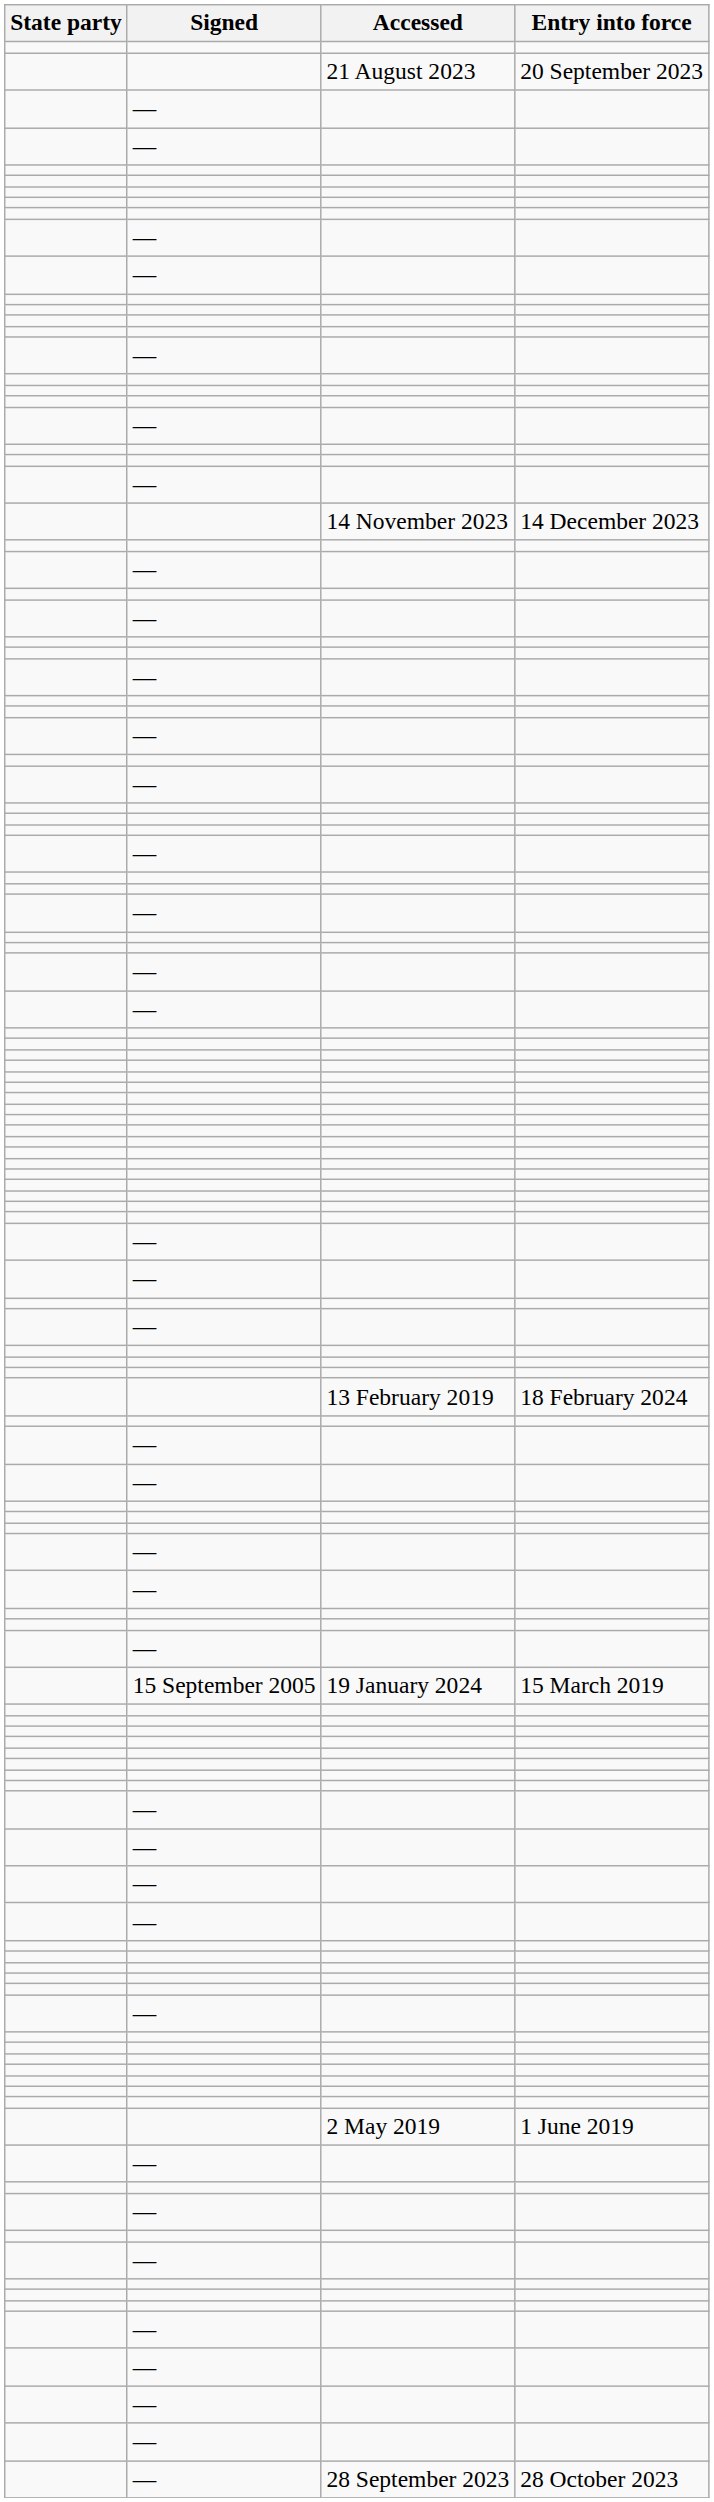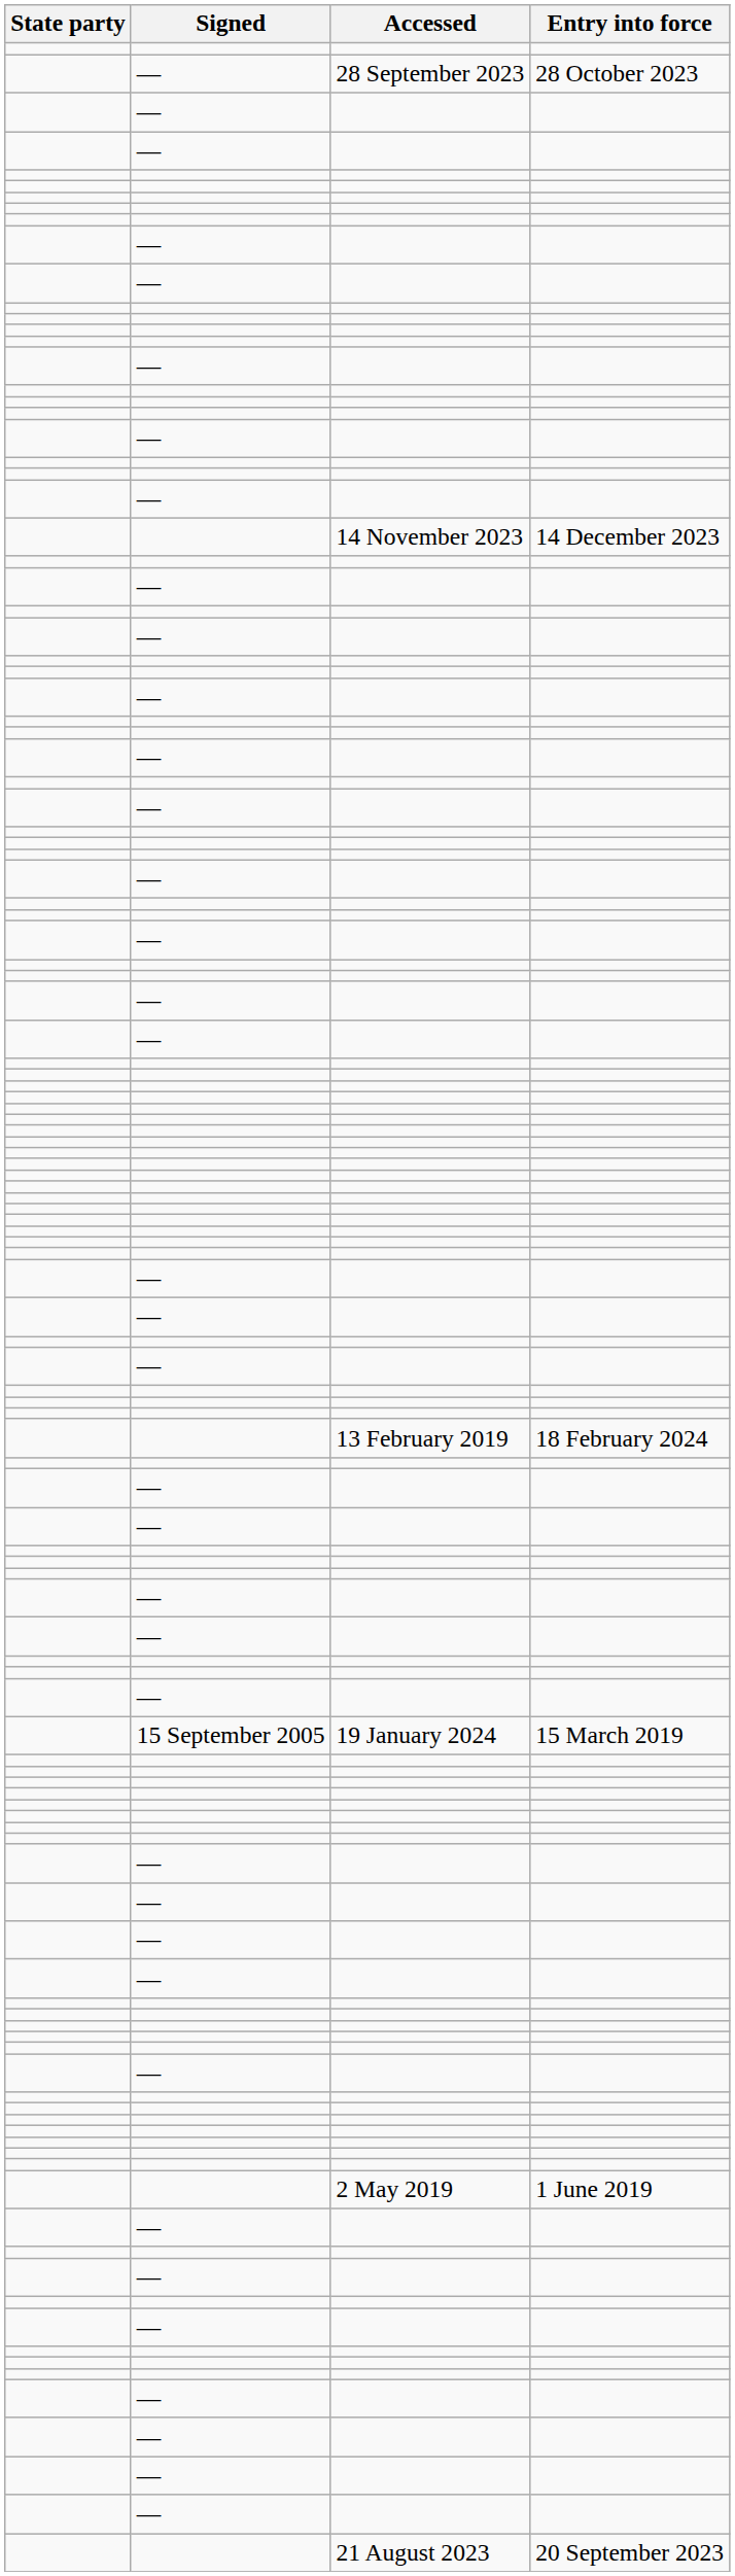 <table class="wikitable sortable">
 <tr>
 <th>State party</th>
 <th>Signed</th>
 <th>Accessed</th>
 <th>Entry into force</th>
 </tr>
 <tr>
 <td></td>
 <td></td>
 <td></td>
 <td></td>
 </tr>
 <tr>
 <td></td>
-<td></td>
-<td>21 August 2023</td>
-<td>20 September 2023</td>
+<td>—</td>
+<td>28 September 2023</td>
+<td>28 October 2023</td>
 </tr>
 <tr>
 <td></td>
 <td>—</td>
 <td></td>
 <td></td>
 </tr>
 <tr>
 <td></td>
 <td>—</td>
 <td></td>
 <td></td>
 </tr>
 <tr>
 <td></td>
 <td></td>
 <td></td>
 <td></td>
 </tr>
 <tr>
 <td></td>
 <td></td>
 <td></td>
 <td></td>
 </tr>
 <tr>
 <td></td>
 <td></td>
 <td></td>
 <td></td>
 </tr>
 <tr>
 <td></td>
 <td></td>
 <td></td>
 <td></td>
 </tr>
 <tr>
 <td></td>
 <td></td>
 <td></td>
 <td></td>
 </tr>
 <tr>
 <td></td>
 <td>—</td>
 <td></td>
 <td></td>
 </tr>
 <tr>
 <td></td>
 <td>—</td>
 <td></td>
 <td></td>
 </tr>
 <tr>
 <td></td>
 <td></td>
 <td></td>
 <td></td>
 </tr>
 <tr>
 <td></td>
 <td></td>
 <td></td>
 <td></td>
 </tr>
 <tr>
 <td></td>
 <td></td>
 <td></td>
 <td></td>
 </tr>
 <tr>
 <td></td>
 <td></td>
 <td></td>
 <td></td>
 </tr>
 <tr>
 <td></td>
 <td>—</td>
 <td></td>
 <td></td>
 </tr>
 <tr>
 <td></td>
 <td></td>
 <td></td>
 <td></td>
 </tr>
 <tr>
 <td></td>
 <td></td>
 <td></td>
 <td></td>
 </tr>
 <tr>
 <td></td>
 <td></td>
 <td></td>
 <td></td>
 </tr>
 <tr>
 <td></td>
 <td>—</td>
 <td></td>
 <td></td>
 </tr>
 <tr>
 <td></td>
 <td></td>
 <td></td>
 <td></td>
 </tr>
 <tr>
 <td></td>
 <td></td>
 <td></td>
 <td></td>
 </tr>
 <tr>
 <td></td>
 <td>—</td>
 <td></td>
 <td></td>
 </tr>
 <tr>
 <td></td>
 <td></td>
 <td>14 November 2023</td>
 <td>14 December 2023</td>
 </tr>
 <tr>
 <td></td>
 <td></td>
 <td></td>
 <td></td>
 </tr>
 <tr>
 <td></td>
 <td>—</td>
 <td></td>
 <td></td>
 </tr>
 <tr>
 <td></td>
 <td></td>
 <td></td>
 <td></td>
 </tr>
 <tr>
 <td></td>
 <td>—</td>
 <td></td>
 <td></td>
 </tr>
 <tr>
 <td></td>
 <td></td>
 <td></td>
 <td></td>
 </tr>
 <tr>
 <td></td>
 <td></td>
 <td></td>
 <td></td>
 </tr>
 <tr>
 <td></td>
 <td>—</td>
 <td></td>
 <td></td>
 </tr>
 <tr>
 <td></td>
 <td></td>
 <td></td>
 <td></td>
 </tr>
 <tr>
 <td></td>
 <td></td>
 <td></td>
 <td></td>
 </tr>
 <tr>
 <td></td>
 <td>—</td>
 <td></td>
 <td></td>
 </tr>
 <tr>
 <td></td>
 <td></td>
 <td></td>
 <td></td>
 </tr>
 <tr>
 <td></td>
 <td>—</td>
 <td></td>
 <td></td>
 </tr>
 <tr>
 <td></td>
 <td></td>
 <td></td>
 <td></td>
 </tr>
 <tr>
 <td></td>
 <td></td>
 <td></td>
 <td></td>
 </tr>
 <tr>
 <td></td>
 <td></td>
 <td></td>
 <td></td>
 </tr>
 <tr>
 <td></td>
 <td>—</td>
 <td></td>
 <td></td>
 </tr>
 <tr>
 <td></td>
 <td></td>
 <td></td>
 <td></td>
 </tr>
 <tr>
 <td></td>
 <td></td>
 <td></td>
 <td></td>
 </tr>
 <tr>
 <td></td>
 <td>—</td>
 <td></td>
 <td></td>
 </tr>
 <tr>
 <td></td>
 <td></td>
 <td></td>
 <td></td>
 </tr>
 <tr>
 <td></td>
 <td></td>
 <td></td>
 <td></td>
 </tr>
 <tr>
 <td></td>
 <td>—</td>
 <td></td>
 <td></td>
 </tr>
 <tr>
 <td></td>
 <td>—</td>
 <td></td>
 <td></td>
 </tr>
 <tr>
 <td></td>
 <td></td>
 <td></td>
 <td></td>
 </tr>
 <tr>
 <td></td>
 <td></td>
 <td></td>
 <td></td>
 </tr>
 <tr>
 <td></td>
 <td></td>
 <td></td>
 <td></td>
 </tr>
 <tr>
 <td></td>
 <td></td>
 <td></td>
 <td></td>
 </tr>
 <tr>
 <td></td>
 <td></td>
 <td></td>
 <td></td>
 </tr>
 <tr>
 <td></td>
 <td></td>
 <td></td>
 <td></td>
 </tr>
 <tr>
 <td></td>
 <td></td>
 <td></td>
 <td></td>
 </tr>
 <tr>
 <td></td>
 <td></td>
 <td></td>
 <td></td>
 </tr>
 <tr>
 <td></td>
 <td></td>
 <td></td>
 <td></td>
 </tr>
 <tr>
 <td></td>
 <td></td>
 <td></td>
 <td></td>
 </tr>
 <tr>
 <td></td>
 <td></td>
 <td></td>
 <td></td>
 </tr>
 <tr>
 <td></td>
 <td></td>
 <td></td>
 <td></td>
 </tr>
 <tr>
 <td></td>
 <td></td>
 <td></td>
 <td></td>
 </tr>
 <tr>
 <td></td>
 <td></td>
 <td></td>
 <td></td>
 </tr>
 <tr>
 <td></td>
 <td></td>
 <td></td>
 <td></td>
 </tr>
 <tr>
 <td></td>
 <td></td>
 <td></td>
 <td></td>
 </tr>
 <tr>
 <td></td>
 <td></td>
 <td></td>
 <td></td>
 </tr>
 <tr>
 <td></td>
 <td></td>
 <td></td>
 <td></td>
 </tr>
 <tr>
 <td></td>
 <td>—</td>
 <td></td>
 <td></td>
 </tr>
 <tr>
 <td></td>
 <td>—</td>
 <td></td>
 <td></td>
 </tr>
 <tr>
 <td></td>
 <td></td>
 <td></td>
 <td></td>
 </tr>
 <tr>
 <td></td>
 <td>—</td>
 <td></td>
 <td></td>
 </tr>
 <tr>
 <td></td>
 <td></td>
 <td></td>
 <td></td>
 </tr>
 <tr>
 <td></td>
 <td></td>
 <td></td>
 <td></td>
 </tr>
 <tr>
 <td></td>
 <td></td>
 <td></td>
 <td></td>
 </tr>
 <tr>
 <td></td>
 <td></td>
 <td>13 February 2019</td>
 <td>18 February 2024</td>
 </tr>
 <tr>
 <td></td>
 <td></td>
 <td></td>
 <td></td>
 </tr>
 <tr>
 <td></td>
 <td>—</td>
 <td></td>
 <td></td>
 </tr>
 <tr>
 <td></td>
 <td>—</td>
 <td></td>
 <td></td>
 </tr>
 <tr>
 <td></td>
 <td></td>
 <td></td>
 <td></td>
 </tr>
 <tr>
 <td></td>
 <td></td>
 <td></td>
 <td></td>
 </tr>
 <tr>
 <td></td>
 <td></td>
 <td></td>
 <td></td>
 </tr>
 <tr>
 <td></td>
 <td>—</td>
 <td></td>
 <td></td>
 </tr>
 <tr>
 <td></td>
 <td>—</td>
 <td></td>
 <td></td>
 </tr>
 <tr>
 <td></td>
 <td></td>
 <td></td>
 <td></td>
 </tr>
 <tr>
 <td></td>
 <td></td>
 <td></td>
 <td></td>
 </tr>
 <tr>
 <td></td>
 <td>—</td>
 <td></td>
 <td></td>
 </tr>
 <tr>
 <td></td>
 <td>15 September 2005</td>
 <td>19 January 2024</td>
 <td>15 March 2019</td>
 </tr>
 <tr>
 <td></td>
 <td></td>
 <td></td>
 <td></td>
 </tr>
 <tr>
 <td></td>
 <td></td>
 <td></td>
 <td></td>
 </tr>
 <tr>
 <td></td>
 <td></td>
 <td></td>
 <td></td>
 </tr>
 <tr>
 <td></td>
 <td></td>
 <td></td>
 <td></td>
 </tr>
 <tr>
 <td></td>
 <td></td>
 <td></td>
 <td></td>
 </tr>
 <tr>
 <td></td>
 <td></td>
 <td></td>
 <td></td>
 </tr>
 <tr>
 <td></td>
 <td></td>
 <td></td>
 <td></td>
 </tr>
 <tr>
 <td></td>
 <td></td>
 <td></td>
 <td></td>
 </tr>
 <tr>
 <td></td>
 <td>—</td>
 <td></td>
 <td></td>
 </tr>
 <tr>
 <td></td>
 <td>—</td>
 <td></td>
 <td></td>
 </tr>
 <tr>
 <td></td>
 <td>—</td>
 <td></td>
 <td></td>
 </tr>
 <tr>
 <td></td>
 <td>—</td>
 <td></td>
 <td></td>
 </tr>
 <tr>
 <td></td>
 <td></td>
 <td></td>
 <td></td>
 </tr>
 <tr>
 <td></td>
 <td></td>
 <td></td>
 <td></td>
 </tr>
 <tr>
 <td></td>
 <td></td>
 <td></td>
 <td></td>
 </tr>
 <tr>
 <td></td>
 <td></td>
 <td></td>
 <td></td>
 </tr>
 <tr>
 <td></td>
 <td></td>
 <td></td>
 <td></td>
 </tr>
 <tr>
 <td></td>
 <td>—</td>
 <td></td>
 <td></td>
 </tr>
 <tr>
 <td></td>
 <td></td>
 <td></td>
 <td></td>
 </tr>
 <tr>
 <td></td>
 <td></td>
 <td></td>
 <td></td>
 </tr>
 <tr>
 <td></td>
 <td></td>
 <td></td>
 <td></td>
 </tr>
 <tr>
 <td></td>
 <td></td>
 <td></td>
 <td></td>
 </tr>
 <tr>
 <td></td>
 <td></td>
 <td></td>
 <td></td>
 </tr>
 <tr>
 <td></td>
 <td></td>
 <td></td>
 <td></td>
 </tr>
 <tr>
 <td></td>
 <td></td>
 <td></td>
 <td></td>
 </tr>
 <tr>
 <td></td>
 <td></td>
 <td>2 May 2019</td>
 <td>1 June 2019</td>
 </tr>
 <tr>
 <td></td>
 <td>—</td>
 <td></td>
 <td></td>
 </tr>
 <tr>
 <td></td>
 <td></td>
 <td></td>
 <td></td>
 </tr>
 <tr>
 <td></td>
 <td>—</td>
 <td></td>
 <td></td>
 </tr>
 <tr>
 <td></td>
 <td></td>
 <td></td>
 <td></td>
 </tr>
 <tr>
 <td></td>
 <td>—</td>
 <td></td>
 <td></td>
 </tr>
 <tr>
 <td></td>
 <td></td>
 <td></td>
 <td></td>
 </tr>
 <tr>
 <td></td>
 <td></td>
 <td></td>
 <td></td>
 </tr>
 <tr>
 <td></td>
 <td></td>
 <td></td>
 <td></td>
 </tr>
 <tr>
 <td></td>
 <td>—</td>
 <td></td>
 <td></td>
 </tr>
 <tr>
 <td></td>
 <td>—</td>
 <td></td>
 <td></td>
 </tr>
 <tr>
 <td></td>
 <td>—</td>
 <td></td>
 <td></td>
 </tr>
 <tr>
 <td></td>
 <td>—</td>
 <td></td>
 <td></td>
 </tr>
 <tr>
 <td></td>
-<td>—</td>
-<td>28 September 2023</td>
-<td>28 October 2023</td>
+<td></td>
+<td>21 August 2023</td>
+<td>20 September 2023</td>
 </tr>
 </table>
